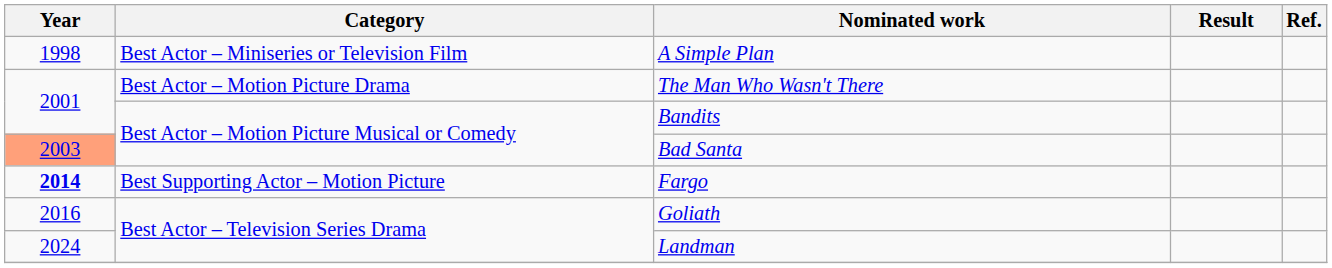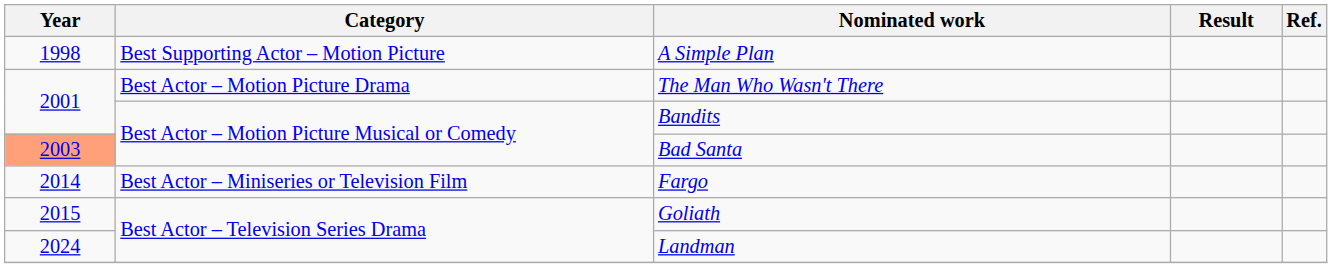 <table class=wikitable>
 <tr>
 <th scope="col" style="width:5em;">Year</th>
 <th scope="col" style="width:26em;">Category</th>
 <th scope="col" style="width:25em;">Nominated work</th>
 <th scope="col" style="width:5em;">Result</th>
 <th>Ref.</th>
 </tr>
 <tr>
 <td style="text-align:center;"><a href='#'>1998</a></td>
-<td><a href='#'>Best Actor – Miniseries or Television Film</a></td>
+<td><a href='#'>Best Supporting Actor – Motion Picture</a></td>
 <td><em><a href='#'>A Simple Plan</a></em></td>
 <td></td>
 <td style="text-align:center;"></td>
 </tr>
 <tr>
 <td style="text-align:center;", rowspan=2><a href='#'>2001</a></td>
 <td><a href='#'>Best Actor – Motion Picture Drama</a></td>
 <td><em><a href='#'>The Man Who Wasn't There</a></em></td>
 <td></td>
 <td style="text-align:center;"></td>
 </tr>
 <tr>
 <td rowspan=2><a href='#'>Best Actor – Motion Picture Musical or Comedy</a></td>
 <td><em><a href='#'>Bandits</a></em></td>
 <td></td>
 <td style="text-align:center;"></td>
 </tr>
 <tr>
 <td style="background: lightsalmon; text-align:center;"><a href='#'>2003</a></td>
 <td><em><a href='#'>Bad Santa</a></em></td>
 <td></td>
 <td style="text-align:center;"></td>
 </tr>
 <tr>
-<td style="text-align:center;"><strong><a href='#'>2014</a></strong></td>
-<td><a href='#'>Best Supporting Actor – Motion Picture</a></td>
+<td style="text-align:center;"><a href='#'>2014</a></td>
+<td><a href='#'>Best Actor – Miniseries or Television Film</a></td>
 <td><em><a href='#'>Fargo</a></em></td>
 <td></td>
 <td style="text-align:center;"></td>
 </tr>
 <tr>
-<td style="text-align:center;"><a href='#'>2016</a></td>
+<td style="text-align:center;"><a href='#'>2015</a></td>
 <td rowspan="2"><a href='#'>Best Actor – Television Series Drama</a></td>
 <td><em><a href='#'>Goliath</a></em></td>
 <td></td>
 <td style="text-align:center;"></td>
 </tr>
 <tr>
 <td style="text-align:center;"><a href='#'>2024</a></td>
 <td><em><a href='#'>Landman</a></em></td>
 <td></td>
 <td style="text-align:center;"></td>
 </tr>
 <tr>
 </tr>
 </table>
